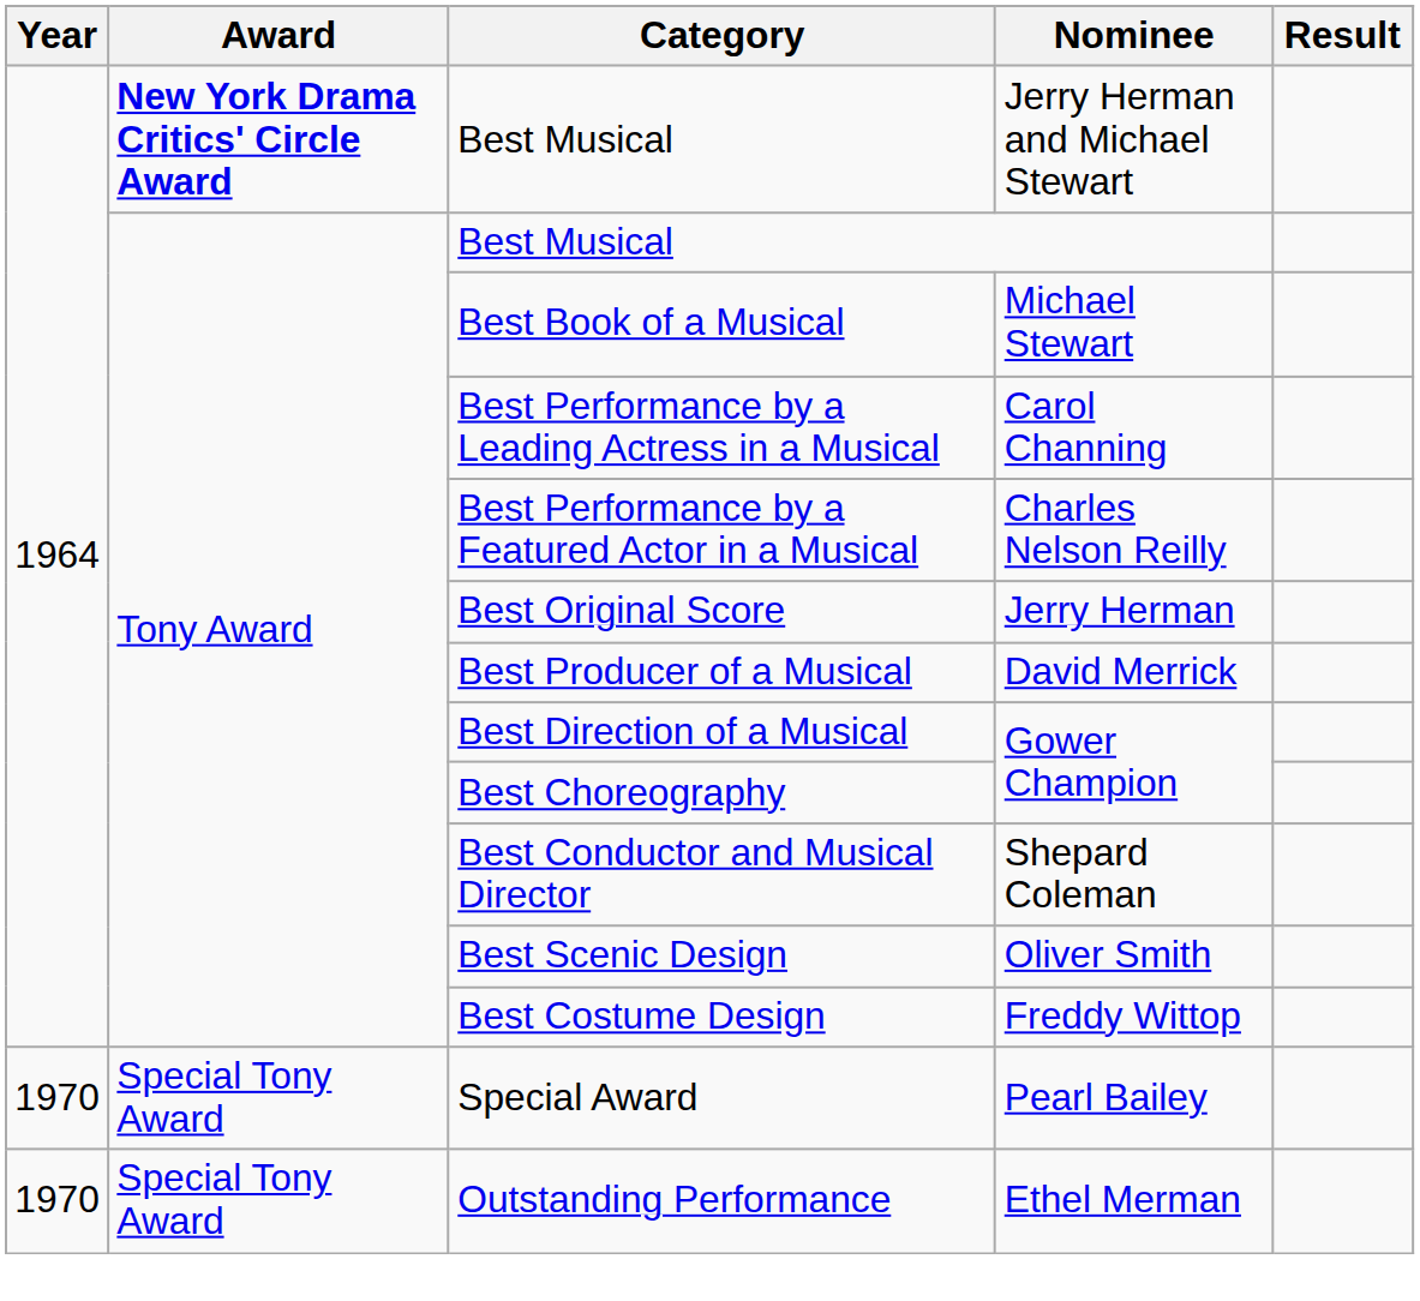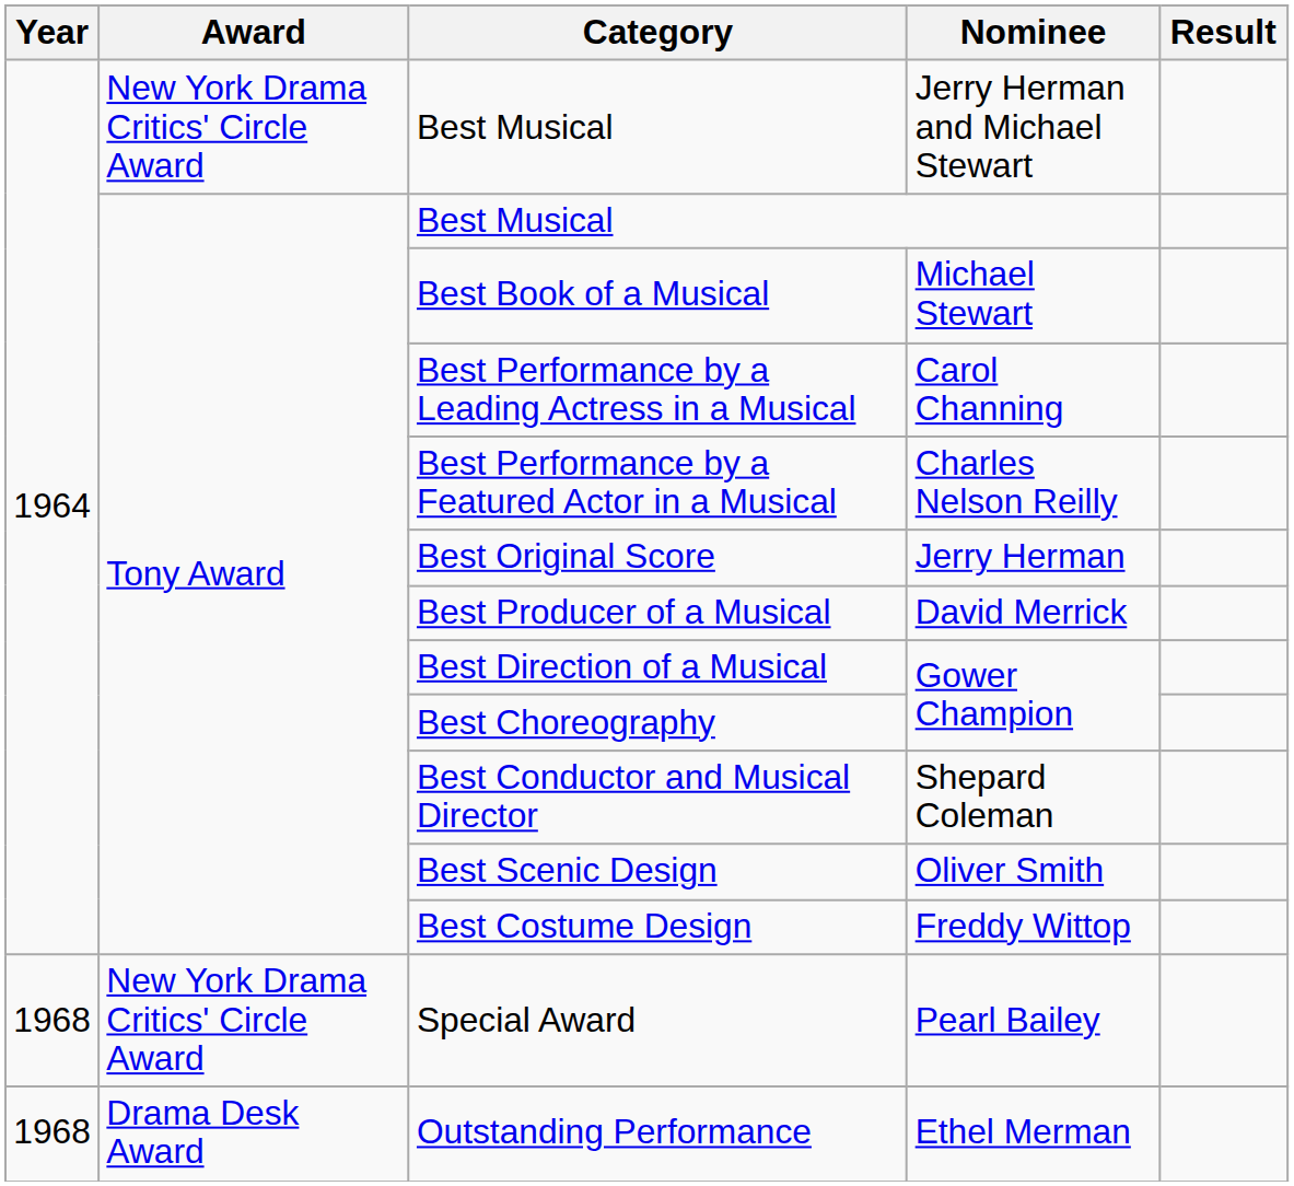 <table class="wikitable" style="width:95%;">
 <tr>
 <th style="width:5%;">Year</th>
 <th style="width:25%;">Award</th>
 <th style="width:40%;">Category</th>
 <th style="width:20%;">Nominee</th>
 <th style="width:10%;">Result</th>
 </tr>
 <tr>
 <td rowspan="12" style="text-align:center;">1964</td>
-<td><strong><a href='#'>New York Drama Critics' Circle Award</a></strong></td>
+<td><a href='#'>New York Drama Critics' Circle Award</a></td>
 <td>Best Musical</td>
 <td>Jerry Herman and Michael Stewart</td>
 <td></td>
 </tr>
 <tr>
 <td rowspan="11"><a href='#'>Tony Award</a></td>
 <td colspan="2"><a href='#'>Best Musical</a></td>
 <td></td>
 </tr>
 <tr>
 <td><a href='#'>Best Book of a Musical</a></td>
 <td><a href='#'>Michael Stewart</a></td>
 <td></td>
 </tr>
 <tr>
 <td><a href='#'>Best Performance by a Leading Actress in a Musical</a></td>
 <td><a href='#'>Carol Channing</a></td>
 <td></td>
 </tr>
 <tr>
 <td><a href='#'>Best Performance by a Featured Actor in a Musical</a></td>
 <td><a href='#'>Charles Nelson Reilly</a></td>
 <td></td>
 </tr>
 <tr>
 <td><a href='#'>Best Original Score</a></td>
 <td><a href='#'>Jerry Herman</a></td>
 <td></td>
 </tr>
 <tr>
 <td><a href='#'>Best Producer of a Musical</a></td>
 <td><a href='#'>David Merrick</a></td>
 <td></td>
 </tr>
 <tr>
 <td><a href='#'>Best Direction of a Musical</a></td>
 <td rowspan="2"><a href='#'>Gower Champion</a></td>
 <td></td>
 </tr>
 <tr>
 <td><a href='#'>Best Choreography</a></td>
 <td></td>
 </tr>
 <tr>
 <td><a href='#'>Best Conductor and Musical Director</a></td>
 <td>Shepard Coleman</td>
 <td></td>
 </tr>
 <tr>
 <td><a href='#'>Best Scenic Design</a></td>
 <td><a href='#'>Oliver Smith</a></td>
 <td></td>
 </tr>
 <tr>
 <td><a href='#'>Best Costume Design</a></td>
 <td><a href='#'>Freddy Wittop</a></td>
 <td></td>
 </tr>
 <tr>
-<td style="text-align:center;">1970</td>
-<td><a href='#'>Special Tony Award</a></td>
+<td style="text-align:center;">1968</td>
+<td><a href='#'>New York Drama Critics' Circle Award</a></td>
 <td>Special Award</td>
 <td><a href='#'>Pearl Bailey</a></td>
 <td></td>
 </tr>
 <tr>
-<td style="text-align:center;">1970</td>
-<td><a href='#'>Special Tony Award</a></td>
+<td style="text-align:center;">1968</td>
+<td><a href='#'>Drama Desk Award</a></td>
 <td><a href='#'>Outstanding Performance</a></td>
 <td><a href='#'>Ethel Merman</a></td>
 <td></td>
 </tr>
 </table>
